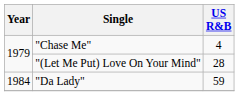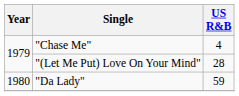 <table class="wikitable" style="text-align:center;">
 <tr>
 <th>Year</th>
 <th>Single</th>
 <th><a href='#'>US<br>R&B</a></th>
 </tr>
 <tr>
 <td rowspan="2">1979</td>
 <td align="left">"Chase Me"</td>
 <td>4</td>
 </tr>
 <tr>
 <td align="left">"(Let Me Put) Love On Your Mind"</td>
 <td>28</td>
 </tr>
 <tr>
-<td>1984</td>
+<td>1980</td>
 <td align="left">"Da Lady"</td>
 <td>59</td>
 </tr>
 <tr>
 </tr>
 </table>
